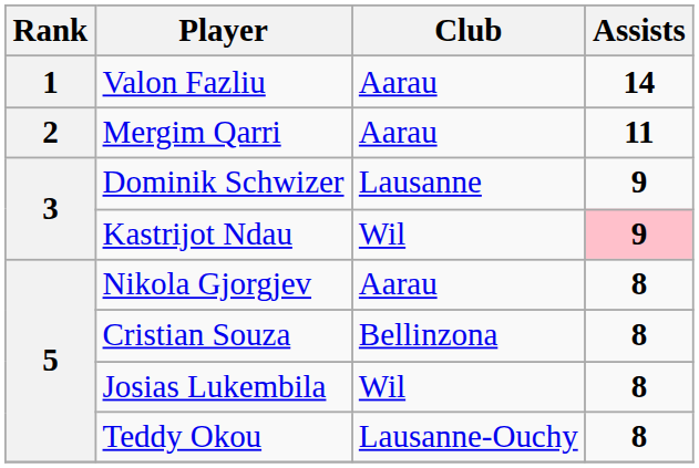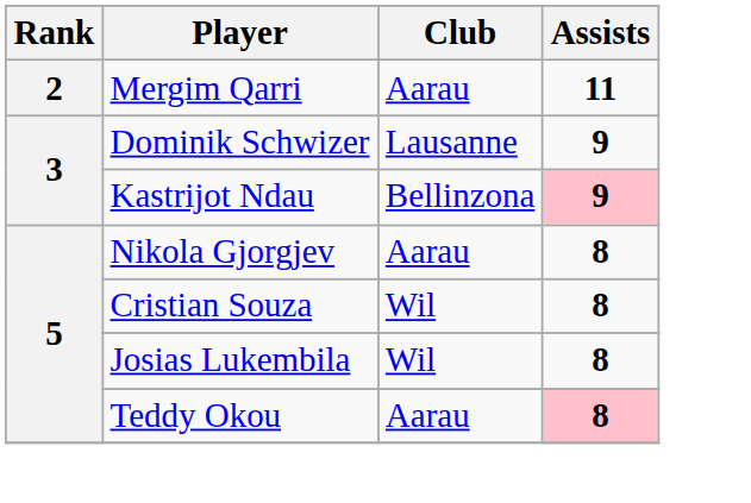 <table class="wikitable sortable" style="text-align:left">
 <tr>
 <th>Rank</th>
 <th>Player</th>
 <th>Club</th>
 <th>Assists</th>
-</tr>
-<tr>
-<th>1</th>
-<td> <a href='#'>Valon Fazliu</a></td>
-<td><a href='#'>Aarau</a></td>
-<td align=center><strong>14</strong></td>
 </tr>
 <tr>
 <th>2</th>
 <td> <a href='#'>Mergim Qarri</a></td>
 <td><a href='#'>Aarau</a></td>
 <td align=center><strong>11</strong></td>
 </tr>
 <tr>
 <th rowspan=2>3</th>
 <td> <a href='#'>Dominik Schwizer</a></td>
 <td><a href='#'>Lausanne</a></td>
 <td align=center><strong>9</strong></td>
 </tr>
 <tr>
 <td> <a href='#'>Kastrijot Ndau</a></td>
-<td><a href='#'>Wil</a></td>
+<td><a href='#'>Bellinzona</a></td>
 <td align=center style="background: pink;"><strong>9</strong></td>
 </tr>
 <tr>
 <th rowspan=4>5</th>
 <td> <a href='#'>Nikola Gjorgjev</a></td>
 <td><a href='#'>Aarau</a></td>
 <td align=center><strong>8</strong></td>
 </tr>
 <tr>
 <td> <a href='#'>Cristian Souza</a></td>
-<td><a href='#'>Bellinzona</a></td>
+<td><a href='#'>Wil</a></td>
 <td align=center><strong>8</strong></td>
 </tr>
 <tr>
 <td> <a href='#'>Josias Lukembila</a></td>
 <td><a href='#'>Wil</a></td>
 <td align=center><strong>8</strong></td>
 </tr>
 <tr>
 <td> <a href='#'>Teddy Okou</a></td>
-<td><a href='#'>Lausanne-Ouchy</a></td>
-<td align=center><strong>8</strong></td>
+<td><a href='#'>Aarau</a></td>
+<td align=center style="background: pink;"><strong>8</strong></td>
 </tr>
 <tr>
 </tr>
 </table>
